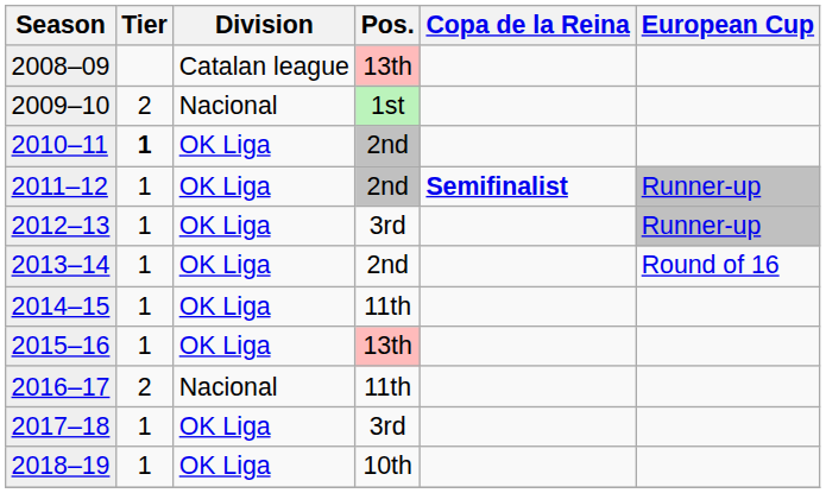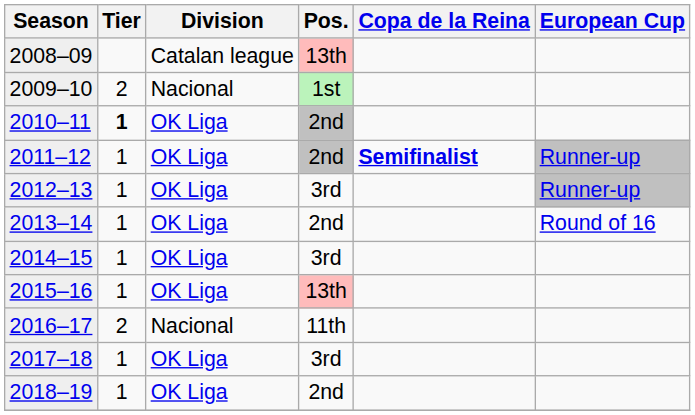 <table class="wikitable">
 <tr>
 <th>Season</th>
 <th>Tier</th>
 <th>Division</th>
 <th>Pos.</th>
 <th><a href='#'>Copa de la Reina</a></th>
 <th><a href='#'>European Cup</a></th>
 </tr>
 <tr>
 <td style="background:#efefef;">2008–09</td>
 <td align="center"></td>
 <td>Catalan league</td>
 <td align="center" bgcolor=#FFBBBB>13th</td>
 <td></td>
 <td></td>
 </tr>
 <tr>
 <td style="background:#efefef;">2009–10</td>
 <td align="center">2</td>
 <td>Nacional</td>
 <td align="center" bgcolor=#BBF3BB>1st</td>
 <td></td>
 <td></td>
 </tr>
 <tr>
 <td style="background:#efefef;"><a href='#'>2010–11</a></td>
 <td align="center"><strong>1</strong></td>
 <td><a href='#'>OK Liga</a></td>
 <td align="center" bgcolor=silver>2nd</td>
 <td></td>
 <td></td>
 </tr>
 <tr>
 <td style="background:#efefef;"><a href='#'>2011–12</a></td>
 <td align="center">1</td>
 <td><a href='#'>OK Liga</a></td>
 <td align="center" bgcolor=silver>2nd</td>
 <td><strong><a href='#'>Semifinalist</a></strong></td>
 <td bgcolor=silver><a href='#'>Runner-up</a></td>
 </tr>
 <tr>
 <td style="background:#efefef;"><a href='#'>2012–13</a></td>
 <td align="center">1</td>
 <td><a href='#'>OK Liga</a></td>
 <td align="center">3rd</td>
 <td></td>
 <td bgcolor=silver><a href='#'>Runner-up</a></td>
 </tr>
 <tr>
 <td style="background:#efefef;"><a href='#'>2013–14</a></td>
 <td align="center">1</td>
 <td><a href='#'>OK Liga</a></td>
 <td align="center">2nd</td>
 <td></td>
 <td><a href='#'>Round of 16</a></td>
 </tr>
 <tr>
 <td style="background:#efefef;"><a href='#'>2014–15</a></td>
 <td align="center">1</td>
 <td><a href='#'>OK Liga</a></td>
-<td align="center">11th</td>
+<td align="center">3rd</td>
 <td></td>
 <td></td>
 </tr>
 <tr>
 <td style="background:#efefef;"><a href='#'>2015–16</a></td>
 <td align="center">1</td>
 <td><a href='#'>OK Liga</a></td>
 <td align="center" bgcolor=#FFBBBB>13th</td>
 <td></td>
 <td></td>
 </tr>
 <tr>
 <td style="background:#efefef;"><a href='#'>2016–17</a></td>
 <td align="center">2</td>
 <td>Nacional</td>
 <td align="center">11th</td>
 <td></td>
 <td></td>
 </tr>
 <tr>
 <td style="background:#efefef;"><a href='#'>2017–18</a></td>
 <td align="center">1</td>
 <td><a href='#'>OK Liga</a></td>
 <td align="center">3rd</td>
 <td></td>
 <td></td>
 </tr>
 <tr>
 <td style="background:#efefef;"><a href='#'>2018–19</a></td>
 <td align="center">1</td>
 <td><a href='#'>OK Liga</a></td>
-<td align="center">10th</td>
+<td align="center">2nd</td>
 <td></td>
 <td></td>
 </tr>
 <tr>
 </tr>
 </table>
